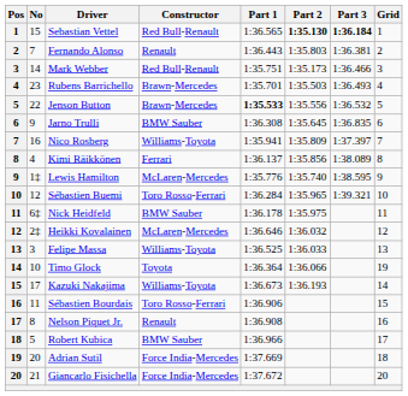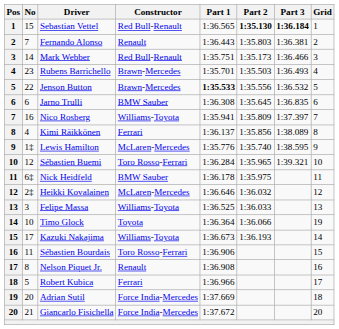 <table class="wikitable sortable" style="font-size: 85%">
 <tr>
 <th>Pos</th>
 <th>No</th>
 <th>Driver</th>
 <th>Constructor</th>
 <th>Part 1</th>
 <th>Part 2</th>
 <th>Part 3</th>
 <th>Grid</th>
 </tr>
 <tr>
 <th>1</th>
 <td>15</td>
 <td> <a href='#'>Sebastian Vettel</a></td>
 <td><a href='#'>Red Bull</a>-<a href='#'>Renault</a></td>
 <td>1:36.565</td>
 <td><strong>1:35.130</strong></td>
 <td><strong>1:36.184</strong></td>
 <td>1</td>
 </tr>
 <tr>
 <th>2</th>
 <td>7</td>
 <td> <a href='#'>Fernando Alonso</a></td>
 <td><a href='#'>Renault</a></td>
 <td>1:36.443</td>
 <td>1:35.803</td>
 <td>1:36.381</td>
 <td>2</td>
 </tr>
 <tr>
 <th>3</th>
 <td>14</td>
 <td> <a href='#'>Mark Webber</a></td>
 <td><a href='#'>Red Bull</a>-<a href='#'>Renault</a></td>
 <td>1:35.751</td>
 <td>1:35.173</td>
 <td>1:36.466</td>
 <td>3</td>
 </tr>
 <tr>
 <th>4</th>
 <td>23</td>
 <td> <a href='#'>Rubens Barrichello</a></td>
 <td><a href='#'>Brawn</a>-<a href='#'>Mercedes</a></td>
 <td>1:35.701</td>
 <td>1:35.503</td>
 <td>1:36.493</td>
 <td>4</td>
 </tr>
 <tr>
 <th>5</th>
 <td>22</td>
 <td> <a href='#'>Jenson Button</a></td>
 <td><a href='#'>Brawn</a>-<a href='#'>Mercedes</a></td>
 <td><strong>1:35.533</strong></td>
 <td>1:35.556</td>
 <td>1:36.532</td>
 <td>5</td>
 </tr>
 <tr>
 <th>6</th>
-<td>9</td>
+<td>6</td>
 <td> <a href='#'>Jarno Trulli</a></td>
 <td><a href='#'>BMW Sauber</a></td>
 <td>1:36.308</td>
 <td>1:35.645</td>
 <td>1:36.835</td>
 <td>6</td>
 </tr>
 <tr>
 <th>7</th>
 <td>16</td>
 <td> <a href='#'>Nico Rosberg</a></td>
 <td><a href='#'>Williams</a>-<a href='#'>Toyota</a></td>
 <td>1:35.941</td>
 <td>1:35.809</td>
 <td>1:37.397</td>
 <td>7</td>
 </tr>
 <tr>
 <th>8</th>
 <td>4</td>
 <td> <a href='#'>Kimi Räikkönen</a></td>
 <td><a href='#'>Ferrari</a></td>
 <td>1:36.137</td>
 <td>1:35.856</td>
 <td>1:38.089</td>
 <td>8</td>
 </tr>
 <tr>
 <th>9</th>
 <td>1‡</td>
 <td> <a href='#'>Lewis Hamilton</a></td>
 <td><a href='#'>McLaren</a>-<a href='#'>Mercedes</a></td>
 <td>1:35.776</td>
 <td>1:35.740</td>
 <td>1:38.595</td>
 <td>9</td>
 </tr>
 <tr>
 <th>10</th>
 <td>12</td>
 <td> <a href='#'>Sébastien Buemi</a></td>
 <td><a href='#'>Toro Rosso</a>-<a href='#'>Ferrari</a></td>
 <td>1:36.284</td>
 <td>1:35.965</td>
 <td>1:39.321</td>
 <td>10</td>
 </tr>
 <tr>
 <th>11</th>
 <td>6‡</td>
 <td> <a href='#'>Nick Heidfeld</a></td>
 <td><a href='#'>BMW Sauber</a></td>
 <td>1:36.178</td>
 <td>1:35.975</td>
 <td></td>
 <td>11</td>
 </tr>
 <tr>
 <th>12</th>
 <td>2‡</td>
 <td> <a href='#'>Heikki Kovalainen</a></td>
 <td><a href='#'>McLaren</a>-<a href='#'>Mercedes</a></td>
 <td>1:36.646</td>
 <td>1:36.032</td>
 <td></td>
 <td>12</td>
 </tr>
 <tr>
 <th>13</th>
 <td>3</td>
 <td> <a href='#'>Felipe Massa</a></td>
 <td><a href='#'>Williams</a>-<a href='#'>Toyota</a></td>
 <td>1:36.525</td>
 <td>1:36.033</td>
 <td></td>
 <td>13</td>
 </tr>
 <tr>
 <th>14</th>
 <td>10</td>
 <td> <a href='#'>Timo Glock</a></td>
 <td><a href='#'>Toyota</a></td>
 <td>1:36.364</td>
 <td>1:36.066</td>
 <td></td>
 <td>19</td>
 </tr>
 <tr>
 <th>15</th>
 <td>17</td>
 <td> <a href='#'>Kazuki Nakajima</a></td>
 <td><a href='#'>Williams</a>-<a href='#'>Toyota</a></td>
 <td>1:36.673</td>
 <td>1:36.193</td>
 <td></td>
 <td>14</td>
 </tr>
 <tr>
 <th>16</th>
 <td>11</td>
 <td> <a href='#'>Sébastien Bourdais</a></td>
 <td><a href='#'>Toro Rosso</a>-<a href='#'>Ferrari</a></td>
 <td>1:36.906</td>
 <td></td>
 <td></td>
 <td>15</td>
 </tr>
 <tr>
 <th>17</th>
 <td>8</td>
 <td> <a href='#'>Nelson Piquet Jr.</a></td>
 <td><a href='#'>Renault</a></td>
 <td>1:36.908</td>
 <td></td>
 <td></td>
 <td>16</td>
 </tr>
 <tr>
 <th>18</th>
 <td>5</td>
 <td> <a href='#'>Robert Kubica</a></td>
-<td><a href='#'>BMW Sauber</a></td>
+<td><a href='#'>Ferrari</a></td>
 <td>1:36.966</td>
 <td></td>
 <td></td>
 <td>17</td>
 </tr>
 <tr>
 <th>19</th>
 <td>20</td>
 <td> <a href='#'>Adrian Sutil</a></td>
 <td><a href='#'>Force India</a>-<a href='#'>Mercedes</a></td>
 <td>1:37.669</td>
 <td></td>
 <td></td>
 <td>18</td>
 </tr>
 <tr>
 <th>20</th>
 <td>21</td>
 <td> <a href='#'>Giancarlo Fisichella</a></td>
 <td><a href='#'>Force India</a>-<a href='#'>Mercedes</a></td>
 <td>1:37.672</td>
 <td></td>
 <td></td>
 <td>20</td>
 </tr>
 <tr>
 <th colspan="8"></th>
 </tr>
 </table>
